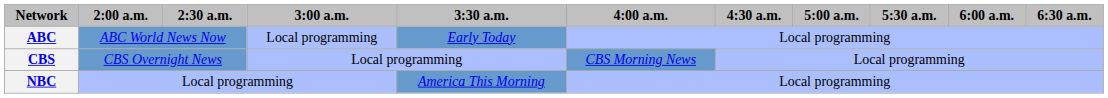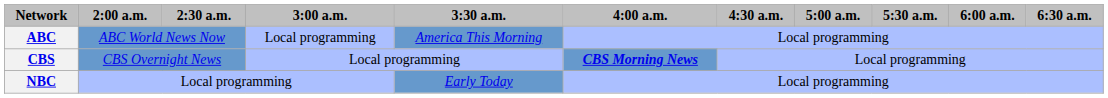 <table class="wikitable sortable" style="width:100%;margin-right:0;text-align:center">
 <tr>
 <th style="background-color:#C0C0C0;text-align:center">Network</th>
 <th style="background-color:#C0C0C0;text-align:center">2:00 a.m.</th>
 <th style="background-color:#C0C0C0;text-align:center">2:30 a.m.</th>
 <th style="background-color:#C0C0C0;text-align:center">3:00 a.m.</th>
 <th style="background-color:#C0C0C0;text-align:center">3:30 a.m.</th>
 <th style="background-color:#C0C0C0;text-align:center">4:00 a.m.</th>
 <th style="background-color:#C0C0C0;text-align:center">4:30 a.m.</th>
 <th style="background-color:#C0C0C0;text-align:center">5:00 a.m.</th>
 <th style="background-color:#C0C0C0;text-align:center">5:30 a.m.</th>
 <th style="background-color:#C0C0C0;text-align:center">6:00 a.m.</th>
 <th style="background-color:#C0C0C0;text-align:center">6:30 a.m.</th>
 </tr>
 <tr>
 <th><a href='#'>ABC</a></th>
 <td colspan="2" style="background:#6699CC"><em><a href='#'>ABC World News Now</a></em></td>
 <td style="background:#abbfff">Local programming</td>
-<td style="background: #6699CC"><em><a href='#'>Early Today</a></em></td>
+<td style="background: #6699CC"><em><a href='#'>America This Morning</a></em></td>
 <td colspan="6" style="background:#abbfff">Local programming</td>
 </tr>
 <tr>
 <th><a href='#'>CBS</a></th>
 <td colspan="2" style="background: #6699CC"><em><a href='#'>CBS Overnight News</a></em></td>
 <td colspan="2" style="background:#abbfff">Local programming</td>
-<td style="background: #6699CC"><em><a href='#'>CBS Morning News</a></em></td>
+<td style="background: #6699CC"><strong><em><a href='#'>CBS Morning News</a></em></strong></td>
 <td colspan="5" style="background:#abbfff">Local programming</td>
 </tr>
 <tr>
 <th><a href='#'>NBC</a></th>
 <td colspan="3" style="background:#abbfff">Local programming</td>
-<td style="background: #6699CC"><em><a href='#'>America This Morning</a></em></td>
+<td style="background: #6699CC"><em><a href='#'>Early Today</a></em></td>
 <td colspan="7" style="background:#abbfff">Local programming</td>
 </tr>
 </table>
